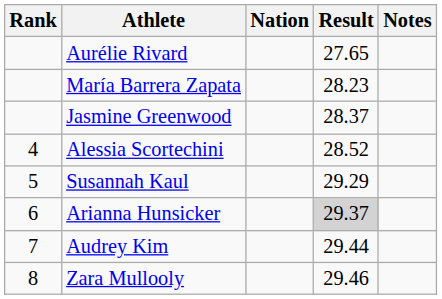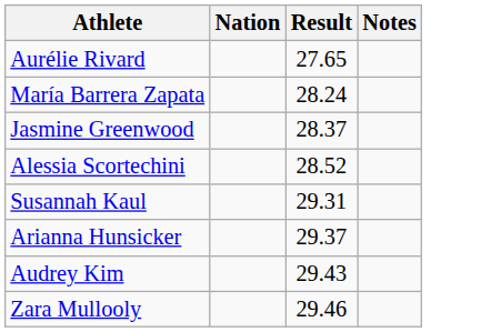 <table class="wikitable sortable" style="text-align:center">
 <tr>
-<th>Rank</th>
 <th>Athlete</th>
 <th>Nation</th>
 <th>Result</th>
 <th>Notes</th>
 </tr>
 <tr>
-<td></td>
 <td align=left><a href='#'>Aurélie Rivard</a></td>
 <td align=left></td>
 <td>27.65</td>
 <td></td>
 </tr>
 <tr>
-<td></td>
 <td align=left><a href='#'>María Barrera Zapata</a></td>
 <td align=left></td>
-<td>28.23</td>
+<td>28.24</td>
 <td></td>
 </tr>
 <tr>
-<td></td>
 <td align=left><a href='#'>Jasmine Greenwood</a></td>
 <td align=left></td>
 <td>28.37</td>
 <td></td>
 </tr>
 <tr>
-<td>4</td>
 <td align=left><a href='#'>Alessia Scortechini</a></td>
 <td align=left></td>
 <td>28.52</td>
 <td></td>
 </tr>
 <tr>
-<td>5</td>
 <td align=left><a href='#'>Susannah Kaul</a></td>
 <td align=left></td>
-<td>29.29</td>
+<td>29.31</td>
 <td></td>
 </tr>
 <tr>
-<td>6</td>
 <td align=left><a href='#'>Arianna Hunsicker</a></td>
 <td align=left></td>
-<td style="background: lightgrey;">29.37</td>
+<td>29.37</td>
 <td></td>
 </tr>
 <tr>
-<td>7</td>
 <td align=left><a href='#'>Audrey Kim</a></td>
 <td align=left></td>
-<td>29.44</td>
+<td>29.43</td>
 <td></td>
 </tr>
 <tr>
-<td>8</td>
 <td align=left><a href='#'>Zara Mullooly</a></td>
 <td align=left></td>
 <td>29.46</td>
 <td></td>
 </tr>
 </table>
